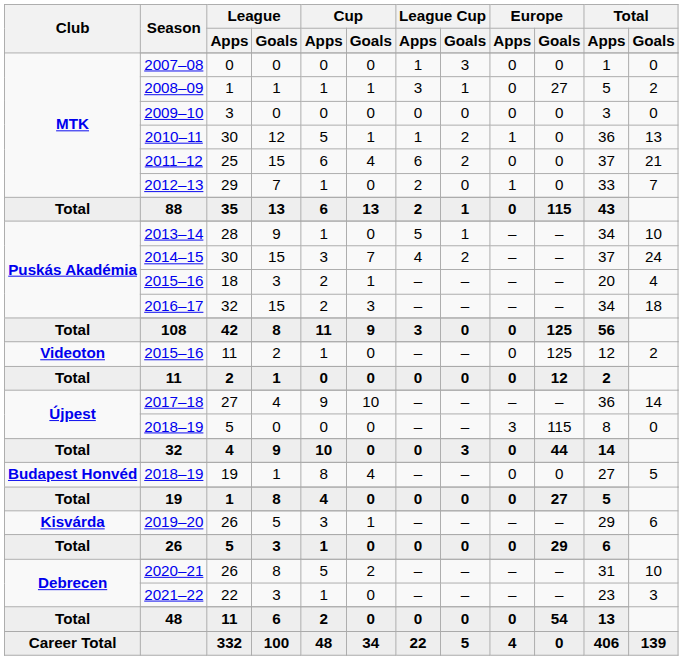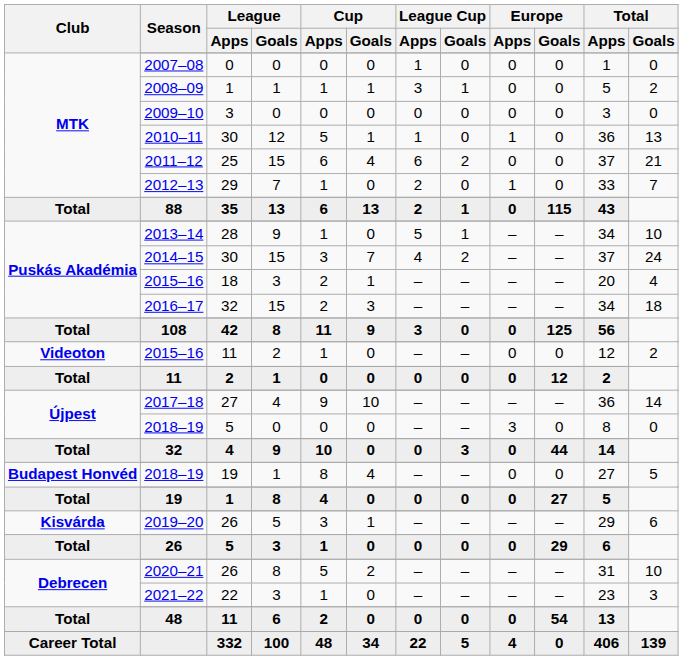 <table class="wikitable" style="text-align: center;">
 <tr>
 <th rowspan="2">Club</th>
 <th rowspan="2">Season</th>
 <th colspan="2">League</th>
 <th colspan="2">Cup</th>
 <th colspan="2">League Cup</th>
 <th colspan="2">Europe</th>
 <th colspan="2">Total</th>
 </tr>
 <tr>
 <th>Apps</th>
 <th>Goals</th>
 <th>Apps</th>
 <th>Goals</th>
 <th>Apps</th>
 <th>Goals</th>
 <th>Apps</th>
 <th>Goals</th>
 <th>Apps</th>
 <th>Goals</th>
 </tr>
 <tr ||-||-||-|->
 <td rowspan="8" valign="center"><strong><a href='#'>MTK</a></strong></td>
 </tr>
 <tr>
 <td><a href='#'>2007–08</a></td>
 <td>0</td>
 <td>0</td>
 <td>0</td>
 <td>0</td>
 <td>1</td>
-<td>3</td>
+<td>0</td>
 <td>0</td>
 <td>0</td>
 <td>1</td>
 <td>0</td>
 </tr>
 <tr>
 <td><a href='#'>2008–09</a></td>
 <td>1</td>
 <td>1</td>
 <td>1</td>
 <td>1</td>
 <td>3</td>
 <td>1</td>
 <td>0</td>
-<td>27</td>
+<td>0</td>
 <td>5</td>
 <td>2</td>
 </tr>
 <tr>
 <td><a href='#'>2009–10</a></td>
 <td>3</td>
 <td>0</td>
 <td>0</td>
 <td>0</td>
 <td>0</td>
 <td>0</td>
 <td>0</td>
 <td>0</td>
 <td>3</td>
 <td>0</td>
 </tr>
 <tr>
 <td><a href='#'>2010–11</a></td>
 <td>30</td>
 <td>12</td>
 <td>5</td>
 <td>1</td>
 <td>1</td>
-<td>2</td>
+<td>0</td>
 <td>1</td>
 <td>0</td>
 <td>36</td>
 <td>13</td>
 </tr>
 <tr>
 <td><a href='#'>2011–12</a></td>
 <td>25</td>
 <td>15</td>
 <td>6</td>
 <td>4</td>
 <td>6</td>
 <td>2</td>
 <td>0</td>
 <td>0</td>
 <td>37</td>
 <td>21</td>
 </tr>
 <tr>
 <td><a href='#'>2012–13</a></td>
 <td>29</td>
 <td>7</td>
 <td>1</td>
 <td>0</td>
 <td>2</td>
 <td>0</td>
 <td>1</td>
 <td>0</td>
 <td>33</td>
 <td>7</td>
 </tr>
 <tr>
 </tr>
 <tr style="font-weight:bold; background-color:#eeeeee;">
 <td>Total</td>
 <td>88</td>
 <td>35</td>
 <td>13</td>
 <td>6</td>
 <td>13</td>
 <td>2</td>
 <td>1</td>
 <td>0</td>
 <td>115</td>
 <td>43</td>
 </tr>
 <tr>
 <td rowspan="6" valign="center"><strong><a href='#'>Puskás Akadémia</a></strong></td>
 </tr>
 <tr>
 <td><a href='#'>2013–14</a></td>
 <td>28</td>
 <td>9</td>
 <td>1</td>
 <td>0</td>
 <td>5</td>
 <td>1</td>
 <td>–</td>
 <td>–</td>
 <td>34</td>
 <td>10</td>
 </tr>
 <tr>
 <td><a href='#'>2014–15</a></td>
 <td>30</td>
 <td>15</td>
 <td>3</td>
 <td>7</td>
 <td>4</td>
 <td>2</td>
 <td>–</td>
 <td>–</td>
 <td>37</td>
 <td>24</td>
 </tr>
 <tr>
 <td><a href='#'>2015–16</a></td>
 <td>18</td>
 <td>3</td>
 <td>2</td>
 <td>1</td>
 <td>–</td>
 <td>–</td>
 <td>–</td>
 <td>–</td>
 <td>20</td>
 <td>4</td>
 </tr>
 <tr>
 <td><a href='#'>2016–17</a></td>
 <td>32</td>
 <td>15</td>
 <td>2</td>
 <td>3</td>
 <td>–</td>
 <td>–</td>
 <td>–</td>
 <td>–</td>
 <td>34</td>
 <td>18</td>
 </tr>
 <tr>
 </tr>
 <tr style="font-weight:bold; background-color:#eeeeee;">
 <td>Total</td>
 <td>108</td>
 <td>42</td>
 <td>8</td>
 <td>11</td>
 <td>9</td>
 <td>3</td>
 <td>0</td>
 <td>0</td>
 <td>125</td>
 <td>56</td>
 </tr>
 <tr>
 <td rowspan="3" valign="center"><strong><a href='#'>Videoton</a></strong></td>
 </tr>
 <tr>
 <td><a href='#'>2015–16</a></td>
 <td>11</td>
 <td>2</td>
 <td>1</td>
 <td>0</td>
 <td>–</td>
 <td>–</td>
 <td>0</td>
-<td>125</td>
+<td>0</td>
 <td>12</td>
 <td>2</td>
 </tr>
 <tr>
 </tr>
 <tr style="font-weight:bold; background-color:#eeeeee;">
 <td>Total</td>
 <td>11</td>
 <td>2</td>
 <td>1</td>
 <td>0</td>
 <td>0</td>
 <td>0</td>
 <td>0</td>
 <td>0</td>
 <td>12</td>
 <td>2</td>
 </tr>
 <tr>
 <td rowspan="4" valign="center"><strong><a href='#'>Újpest</a></strong></td>
 </tr>
 <tr>
 <td><a href='#'>2017–18</a></td>
 <td>27</td>
 <td>4</td>
 <td>9</td>
 <td>10</td>
 <td>–</td>
 <td>–</td>
 <td>–</td>
 <td>–</td>
 <td>36</td>
 <td>14</td>
 </tr>
 <tr>
 <td><a href='#'>2018–19</a></td>
 <td>5</td>
 <td>0</td>
 <td>0</td>
 <td>0</td>
 <td>–</td>
 <td>–</td>
 <td>3</td>
-<td>115</td>
+<td>0</td>
 <td>8</td>
 <td>0</td>
 </tr>
 <tr>
 </tr>
 <tr style="font-weight:bold; background-color:#eeeeee;">
 <td>Total</td>
 <td>32</td>
 <td>4</td>
 <td>9</td>
 <td>10</td>
 <td>0</td>
 <td>0</td>
 <td>3</td>
 <td>0</td>
 <td>44</td>
 <td>14</td>
 </tr>
 <tr>
 <td rowspan="3" valign="center"><strong><a href='#'>Budapest Honvéd</a></strong></td>
 </tr>
 <tr>
 <td><a href='#'>2018–19</a></td>
 <td>19</td>
 <td>1</td>
 <td>8</td>
 <td>4</td>
 <td>–</td>
 <td>–</td>
 <td>0</td>
 <td>0</td>
 <td>27</td>
 <td>5</td>
 </tr>
 <tr>
 </tr>
 <tr style="font-weight:bold; background-color:#eeeeee;">
 <td>Total</td>
 <td>19</td>
 <td>1</td>
 <td>8</td>
 <td>4</td>
 <td>0</td>
 <td>0</td>
 <td>0</td>
 <td>0</td>
 <td>27</td>
 <td>5</td>
 </tr>
 <tr>
 <td rowspan="3" valign="center"><strong><a href='#'>Kisvárda</a></strong></td>
 </tr>
 <tr>
 <td><a href='#'>2019–20</a></td>
 <td>26</td>
 <td>5</td>
 <td>3</td>
 <td>1</td>
 <td>–</td>
 <td>–</td>
 <td>–</td>
 <td>–</td>
 <td>29</td>
 <td>6</td>
 </tr>
 <tr>
 </tr>
 <tr style="font-weight:bold; background-color:#eeeeee;">
 <td>Total</td>
 <td>26</td>
 <td>5</td>
 <td>3</td>
 <td>1</td>
 <td>0</td>
 <td>0</td>
 <td>0</td>
 <td>0</td>
 <td>29</td>
 <td>6</td>
 </tr>
 <tr>
 <td rowspan="4" valign="center"><strong><a href='#'>Debrecen</a></strong></td>
 </tr>
 <tr>
 <td><a href='#'>2020–21</a></td>
 <td>26</td>
 <td>8</td>
 <td>5</td>
 <td>2</td>
 <td>–</td>
 <td>–</td>
 <td>–</td>
 <td>–</td>
 <td>31</td>
 <td>10</td>
 </tr>
 <tr>
 <td><a href='#'>2021–22</a></td>
 <td>22</td>
 <td>3</td>
 <td>1</td>
 <td>0</td>
 <td>–</td>
 <td>–</td>
 <td>–</td>
 <td>–</td>
 <td>23</td>
 <td>3</td>
 </tr>
 <tr>
 </tr>
 <tr style="font-weight:bold; background-color:#eeeeee;">
 <td>Total</td>
 <td>48</td>
 <td>11</td>
 <td>6</td>
 <td>2</td>
 <td>0</td>
 <td>0</td>
 <td>0</td>
 <td>0</td>
 <td>54</td>
 <td>13</td>
 </tr>
 <tr>
 </tr>
 <tr style="font-weight:bold; background-color:#eeeeee;">
 <td rowspan="2" valign="top"><strong>Career Total</strong></td>
 <td></td>
 <td><strong>332</strong></td>
 <td><strong>100</strong></td>
 <td><strong>48</strong></td>
 <td><strong>34</strong></td>
 <td><strong>22</strong></td>
 <td><strong>5</strong></td>
 <td><strong>4</strong></td>
 <td><strong>0</strong></td>
 <td><strong>406</strong></td>
 <td><strong>139</strong></td>
 </tr>
 </table>
